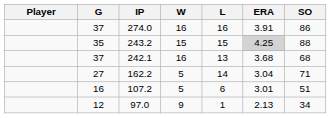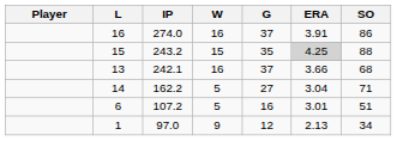 <table class="wikitable sortable">
 <tr>
 <th bgcolor="#DDDDFF" width="16%">Player</th>
-<th bgcolor="#DDDDFF" width="9%">G</th>
+<th bgcolor="#DDDDFF" width="9%">L</th>
 <th bgcolor="#DDDDFF" width="9%">IP</th>
 <th bgcolor="#DDDDFF" width="9%">W</th>
-<th bgcolor="#DDDDFF" width="9%">L</th>
+<th bgcolor="#DDDDFF" width="9%">G</th>
 <th bgcolor="#DDDDFF" width="9%">ERA</th>
 <th bgcolor="#DDDDFF" width="9%">SO</th>
 </tr>
 <tr align="center">
 <td></td>
-<td>37</td>
+<td>16</td>
 <td>274.0</td>
 <td>16</td>
-<td>16</td>
+<td>37</td>
 <td>3.91</td>
 <td>86</td>
 </tr>
 <tr align="center">
 <td></td>
-<td>35</td>
+<td>15</td>
 <td>243.2</td>
 <td>15</td>
-<td>15</td>
+<td>35</td>
 <td style="background: lightgrey;">4.25</td>
 <td>88</td>
 </tr>
 <tr align="center">
 <td></td>
-<td>37</td>
+<td>13</td>
 <td>242.1</td>
 <td>16</td>
-<td>13</td>
-<td>3.68</td>
+<td>37</td>
+<td>3.66</td>
 <td>68</td>
 </tr>
 <tr align="center">
 <td></td>
-<td>27</td>
+<td>14</td>
 <td>162.2</td>
 <td>5</td>
-<td>14</td>
+<td>27</td>
 <td>3.04</td>
 <td>71</td>
 </tr>
 <tr align="center">
 <td></td>
-<td>16</td>
+<td>6</td>
 <td>107.2</td>
 <td>5</td>
-<td>6</td>
+<td>16</td>
 <td>3.01</td>
 <td>51</td>
 </tr>
 <tr align="center">
 <td></td>
-<td>12</td>
+<td>1</td>
 <td>97.0</td>
 <td>9</td>
-<td>1</td>
+<td>12</td>
 <td>2.13</td>
 <td>34</td>
 </tr>
 </table>
